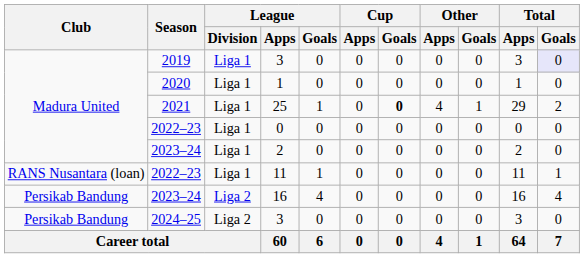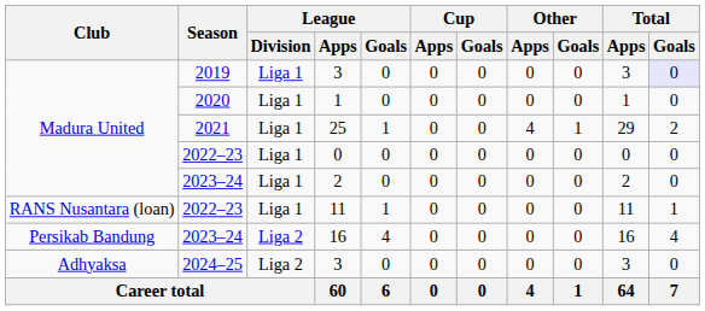 <table class="wikitable" style="text-align:center">
 <tr>
 <th rowspan="2">Club</th>
 <th rowspan="2">Season</th>
 <th colspan="3">League</th>
 <th colspan="2">Cup</th>
 <th colspan="2">Other</th>
 <th colspan="2">Total</th>
 </tr>
 <tr>
 <th>Division</th>
 <th>Apps</th>
 <th>Goals</th>
 <th>Apps</th>
 <th>Goals</th>
 <th>Apps</th>
 <th>Goals</th>
 <th>Apps</th>
 <th>Goals</th>
 </tr>
 <tr>
 <td rowspan="5"><a href='#'>Madura United</a></td>
 <td><a href='#'>2019</a></td>
 <td rowspan="1"><a href='#'>Liga 1</a></td>
 <td>3</td>
 <td>0</td>
 <td>0</td>
 <td>0</td>
 <td>0</td>
 <td>0</td>
 <td>3</td>
 <td style="background: lavender;">0</td>
 </tr>
 <tr>
 <td><a href='#'>2020</a></td>
 <td rowspan="1" valign="center">Liga 1</td>
 <td>1</td>
 <td>0</td>
 <td>0</td>
 <td>0</td>
 <td>0</td>
 <td>0</td>
 <td>1</td>
 <td>0</td>
 </tr>
 <tr>
 <td><a href='#'>2021</a></td>
 <td rowspan="1" valign="center">Liga 1</td>
 <td>25</td>
 <td>1</td>
 <td>0</td>
-<td><strong>0</strong></td>
+<td>0</td>
 <td>4</td>
 <td>1</td>
 <td>29</td>
 <td>2</td>
 </tr>
 <tr>
 <td><a href='#'>2022–23</a></td>
 <td>Liga 1</td>
 <td>0</td>
 <td>0</td>
 <td>0</td>
 <td>0</td>
 <td>0</td>
 <td>0</td>
 <td>0</td>
 <td>0</td>
 </tr>
 <tr>
 <td><a href='#'>2023–24</a></td>
 <td rowspan="1">Liga 1</td>
 <td>2</td>
 <td>0</td>
 <td>0</td>
 <td>0</td>
 <td>0</td>
 <td>0</td>
 <td>2</td>
 <td>0</td>
 </tr>
 <tr>
 <td rowspan="1"><a href='#'>RANS Nusantara</a> (loan)</td>
 <td><a href='#'>2022–23</a></td>
 <td rowspan="1">Liga 1</td>
 <td>11</td>
 <td>1</td>
 <td>0</td>
 <td>0</td>
 <td>0</td>
 <td>0</td>
 <td>11</td>
 <td>1</td>
 </tr>
 <tr>
 <td rowspan="1"><a href='#'>Persikab Bandung</a></td>
 <td><a href='#'>2023–24</a></td>
 <td rowspan="1"><a href='#'>Liga 2</a></td>
 <td>16</td>
 <td>4</td>
 <td>0</td>
 <td>0</td>
 <td>0</td>
 <td>0</td>
 <td>16</td>
 <td>4</td>
 </tr>
 <tr>
-<td rowspan="1"><a href='#'>Persikab Bandung</a></td>
+<td rowspan="1"><a href='#'>Adhyaksa</a></td>
 <td><a href='#'>2024–25</a></td>
 <td rowspan="1">Liga 2</td>
 <td>3</td>
 <td>0</td>
 <td>0</td>
 <td>0</td>
 <td>0</td>
 <td>0</td>
 <td>3</td>
 <td>0</td>
 </tr>
 <tr>
 <th colspan="3">Career total</th>
 <th>60</th>
 <th>6</th>
 <th>0</th>
 <th>0</th>
 <th>4</th>
 <th>1</th>
 <th>64</th>
 <th>7</th>
 </tr>
 </table>
